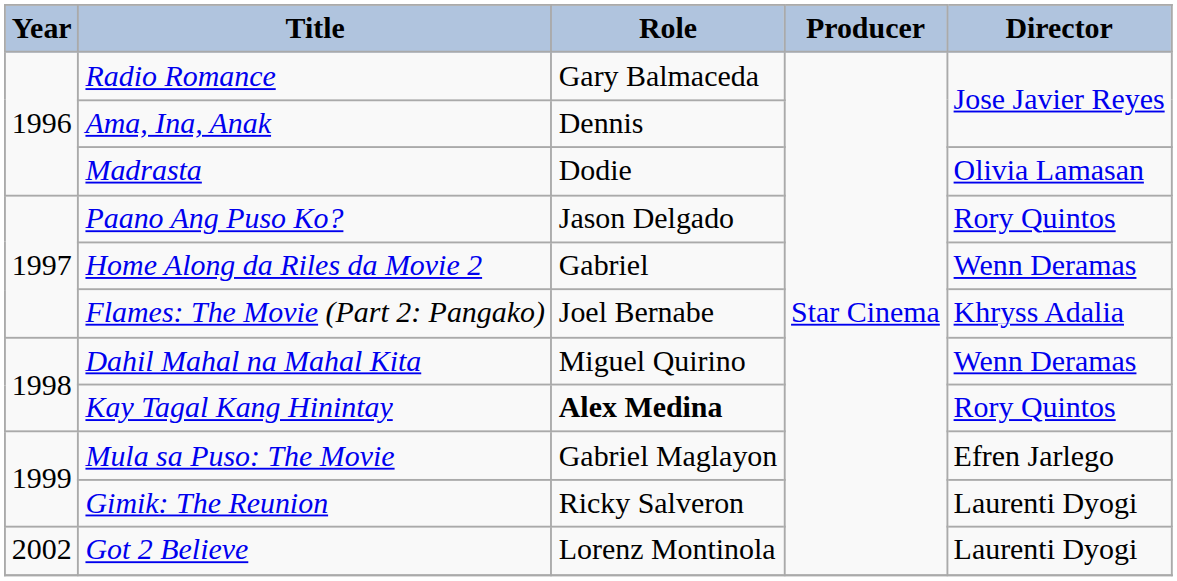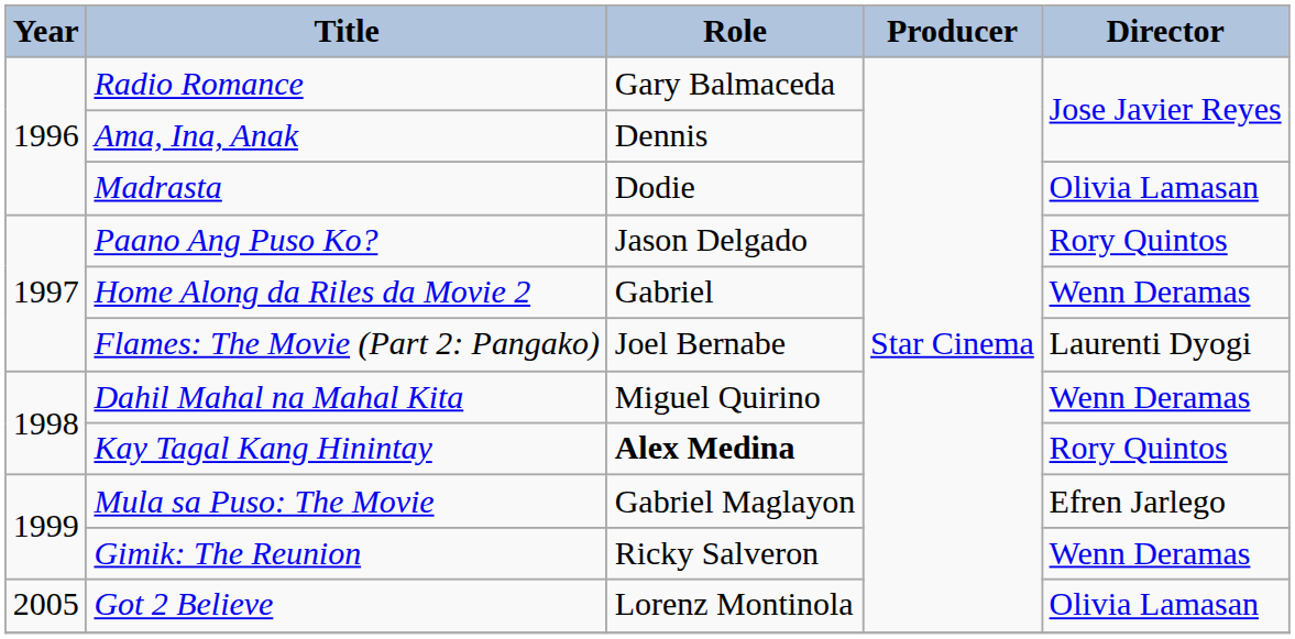 <table class="wikitable">
 <tr style="text-align:center;">
 <th style="background:#B0C4DE;">Year</th>
 <th style="background:#B0C4DE;">Title</th>
 <th style="background:#B0C4DE;">Role</th>
 <th style="background:#B0C4DE;">Producer</th>
 <th style="background:#B0C4DE;">Director</th>
 </tr>
 <tr>
 <td rowspan="3">1996</td>
 <td><em><a href='#'>Radio Romance</a></em></td>
 <td>Gary Balmaceda</td>
 <td rowspan="11"><a href='#'>Star Cinema</a></td>
 <td rowspan="2"><a href='#'>Jose Javier Reyes</a></td>
 </tr>
 <tr>
 <td><em><a href='#'>Ama, Ina, Anak</a></em></td>
 <td>Dennis</td>
 </tr>
 <tr>
 <td><em><a href='#'>Madrasta</a></em></td>
 <td>Dodie</td>
 <td><a href='#'>Olivia Lamasan</a></td>
 </tr>
 <tr>
 <td rowspan="3">1997</td>
 <td><em><a href='#'>Paano Ang Puso Ko?</a></em></td>
 <td>Jason Delgado</td>
 <td><a href='#'>Rory Quintos</a></td>
 </tr>
 <tr>
 <td><em><a href='#'>Home Along da Riles da Movie 2</a></em></td>
 <td>Gabriel</td>
 <td><a href='#'>Wenn Deramas</a></td>
 </tr>
 <tr>
 <td><em><a href='#'>Flames: The Movie</a> (Part 2: Pangako)</em></td>
 <td>Joel Bernabe</td>
-<td><a href='#'>Khryss Adalia</a></td>
+<td>Laurenti Dyogi</td>
 </tr>
 <tr>
 <td rowspan="2">1998</td>
 <td><em><a href='#'>Dahil Mahal na Mahal Kita</a></em></td>
 <td>Miguel Quirino</td>
 <td><a href='#'>Wenn Deramas</a></td>
 </tr>
 <tr>
 <td><em><a href='#'>Kay Tagal Kang Hinintay</a></em></td>
 <td><strong>Alex Medina</strong></td>
 <td><a href='#'>Rory Quintos</a></td>
 </tr>
 <tr>
 <td rowspan="2">1999</td>
 <td><em><a href='#'>Mula sa Puso: The Movie</a></em></td>
 <td>Gabriel Maglayon</td>
 <td>Efren Jarlego</td>
 </tr>
 <tr>
 <td><em><a href='#'>Gimik: The Reunion</a></em></td>
 <td>Ricky Salveron</td>
-<td>Laurenti Dyogi</td>
+<td><a href='#'>Wenn Deramas</a></td>
 </tr>
 <tr>
-<td>2002</td>
+<td>2005</td>
 <td><em><a href='#'>Got 2 Believe</a></em></td>
 <td>Lorenz Montinola</td>
-<td>Laurenti Dyogi</td>
+<td><a href='#'>Olivia Lamasan</a></td>
 </tr>
 <tr>
 </tr>
 </table>
